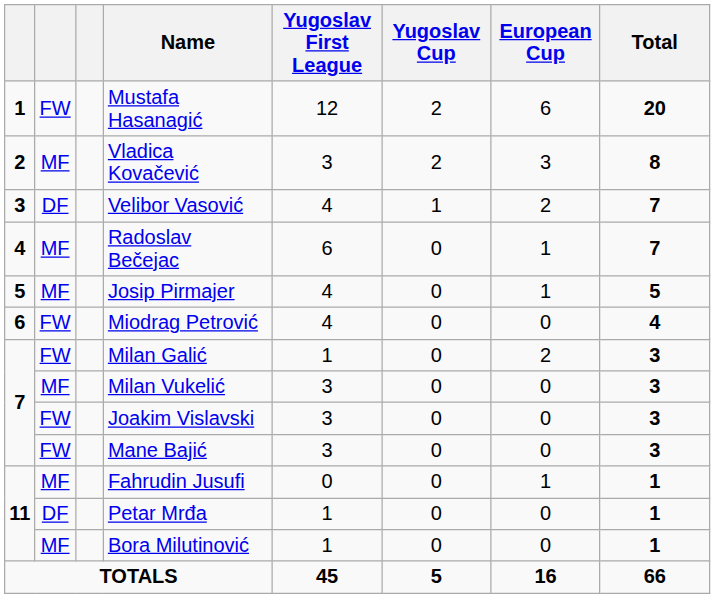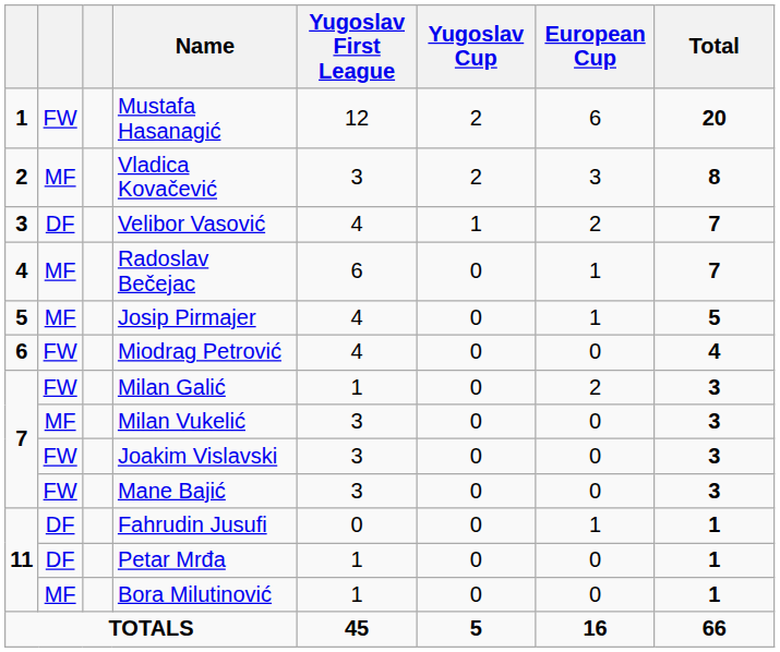 <table class="wikitable" style="text-align:center">
 <tr>
 <th width=15></th>
 <th width=15></th>
 <th width=15></th>
 <th width=128>Name</th>
 <th width=80><strong><a href='#'>Yugoslav First League</a></strong></th>
 <th width=80><strong><a href='#'>Yugoslav Cup</a></strong></th>
 <th width=80><strong><a href='#'>European Cup</a></strong></th>
 <th width=80><strong>Total</strong></th>
 </tr>
 <tr>
 <td><strong>1</strong></td>
 <td><a href='#'>FW</a></td>
 <td></td>
 <td align=left><a href='#'>Mustafa Hasanagić</a></td>
 <td>12</td>
 <td>2</td>
 <td>6</td>
 <td><strong>20</strong></td>
 </tr>
 <tr>
 <td><strong>2</strong></td>
 <td><a href='#'>MF</a></td>
 <td></td>
 <td align=left><a href='#'>Vladica Kovačević</a></td>
 <td>3</td>
 <td>2</td>
 <td>3</td>
 <td><strong>8</strong></td>
 </tr>
 <tr>
 <td><strong>3</strong></td>
 <td><a href='#'>DF</a></td>
 <td></td>
 <td align=left><a href='#'>Velibor Vasović</a></td>
 <td>4</td>
 <td>1</td>
 <td>2</td>
 <td><strong>7</strong></td>
 </tr>
 <tr>
 <td><strong>4</strong></td>
 <td><a href='#'>MF</a></td>
 <td></td>
 <td align=left><a href='#'>Radoslav Bečejac</a></td>
 <td>6</td>
 <td>0</td>
 <td>1</td>
 <td><strong>7</strong></td>
 </tr>
 <tr>
 <td><strong>5</strong></td>
 <td><a href='#'>MF</a></td>
 <td></td>
 <td align=left><a href='#'>Josip Pirmajer</a></td>
 <td>4</td>
 <td>0</td>
 <td>1</td>
 <td><strong>5</strong></td>
 </tr>
 <tr>
 <td><strong>6</strong></td>
 <td><a href='#'>FW</a></td>
 <td></td>
 <td align=left><a href='#'>Miodrag Petrović</a></td>
 <td>4</td>
 <td>0</td>
 <td>0</td>
 <td><strong>4</strong></td>
 </tr>
 <tr>
 <td rowspan=4><strong>7</strong></td>
 <td><a href='#'>FW</a></td>
 <td></td>
 <td align=left><a href='#'>Milan Galić</a></td>
 <td>1</td>
 <td>0</td>
 <td>2</td>
 <td><strong>3</strong></td>
 </tr>
 <tr>
 <td><a href='#'>MF</a></td>
 <td></td>
 <td align=left><a href='#'>Milan Vukelić</a></td>
 <td>3</td>
 <td>0</td>
 <td>0</td>
 <td><strong>3</strong></td>
 </tr>
 <tr>
 <td><a href='#'>FW</a></td>
 <td></td>
 <td align=left><a href='#'>Joakim Vislavski</a></td>
 <td>3</td>
 <td>0</td>
 <td>0</td>
 <td><strong>3</strong></td>
 </tr>
 <tr>
 <td><a href='#'>FW</a></td>
 <td></td>
 <td align=left><a href='#'>Mane Bajić</a></td>
 <td>3</td>
 <td>0</td>
 <td>0</td>
 <td><strong>3</strong></td>
 </tr>
 <tr>
 <td rowspan=3><strong>11</strong></td>
-<td><a href='#'>MF</a></td>
+<td><a href='#'>DF</a></td>
 <td></td>
 <td align=left><a href='#'>Fahrudin Jusufi</a></td>
 <td>0</td>
 <td>0</td>
 <td>1</td>
 <td><strong>1</strong></td>
 </tr>
 <tr>
 <td><a href='#'>DF</a></td>
 <td></td>
 <td align=left><a href='#'>Petar Mrđa</a></td>
 <td>1</td>
 <td>0</td>
 <td>0</td>
 <td><strong>1</strong></td>
 </tr>
 <tr>
 <td><a href='#'>MF</a></td>
 <td></td>
 <td align=left><a href='#'>Bora Milutinović</a></td>
 <td>1</td>
 <td>0</td>
 <td>0</td>
 <td><strong>1</strong></td>
 </tr>
 <tr>
 <td colspan=4><strong>TOTALS</strong></td>
 <td><strong>45</strong></td>
 <td><strong>5</strong></td>
 <td><strong>16</strong></td>
 <td><strong>66</strong></td>
 </tr>
 </table>
